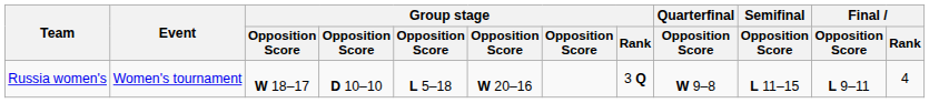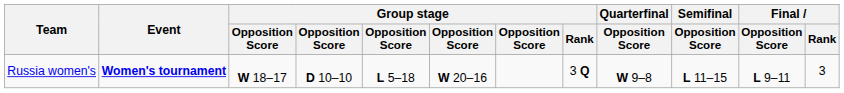 <table class=wikitable style=font-size:90%;text-align:center>
 <tr>
 <th rowspan=2>Team</th>
 <th rowspan=2>Event</th>
 <th colspan=6>Group stage</th>
 <th>Quarterfinal</th>
 <th>Semifinal</th>
 <th colspan=2>Final / </th>
 </tr>
 <tr style=font-size:95%>
 <th>Opposition<br>Score</th>
 <th>Opposition<br>Score</th>
 <th>Opposition<br>Score</th>
 <th>Opposition<br>Score</th>
 <th>Opposition<br>Score</th>
 <th>Rank</th>
 <th>Opposition<br>Score</th>
 <th>Opposition<br>Score</th>
 <th>Opposition<br>Score</th>
 <th>Rank</th>
 </tr>
 <tr>
 <td align=left><a href='#'>Russia women's</a></td>
-<td align=left><a href='#'>Women's tournament</a></td>
+<td align=left><strong><a href='#'>Women's tournament</a></strong></td>
 <td><br><strong>W</strong> 18–17</td>
 <td><br><strong>D</strong> 10–10</td>
 <td><br><strong>L</strong> 5–18</td>
 <td><br><strong>W</strong> 20–16</td>
 <td></td>
 <td>3 <strong>Q</strong></td>
 <td><br><strong>W</strong> 9–8</td>
 <td><br><strong>L</strong> 11–15</td>
 <td><br><strong>L</strong> 9–11</td>
-<td>4</td>
+<td>3</td>
 </tr>
 </table>
